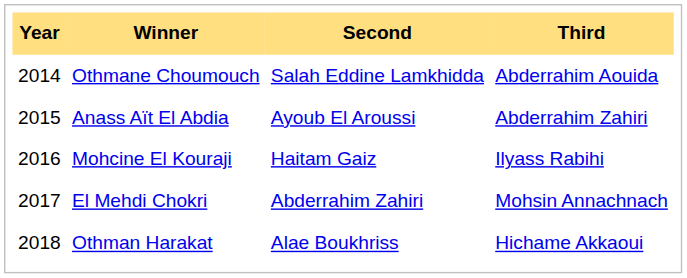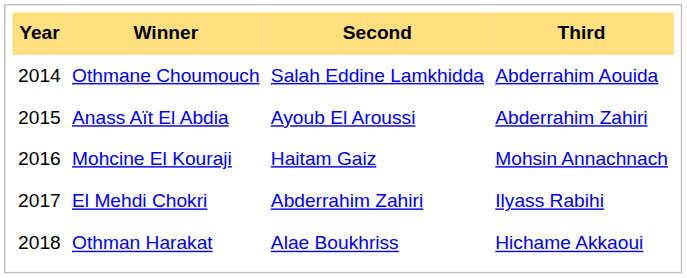 <table cellpadding="4" cellspacing="0"  style="border: 1px solid silver; color: black; margin: 0 0 0.5em 0; background-color: white; padding: 5px; text-align: left; font-size:85%; vertical-align: top; line-height:1.6em;">
 <tr>
 <th scope=col; align="center" bgcolor="FFDF80">Year</th>
 <th scope=col; align="center" bgcolor="FFDF80">Winner</th>
 <th scope=col; align="center" bgcolor="FFDF80">Second</th>
 <th scope=col; align="center" bgcolor="FFDF80">Third</th>
 </tr>
 <tr>
 </tr>
 <tr>
 <td>2014</td>
 <td><a href='#'>Othmane Choumouch</a></td>
 <td><a href='#'>Salah Eddine Lamkhidda</a></td>
 <td><a href='#'>Abderrahim Aouida</a></td>
 </tr>
 <tr>
 <td>2015</td>
 <td><a href='#'>Anass Aït El Abdia</a></td>
 <td><a href='#'>Ayoub El Aroussi</a></td>
 <td><a href='#'>Abderrahim Zahiri</a></td>
 </tr>
 <tr>
 <td>2016</td>
 <td><a href='#'>Mohcine El Kouraji</a></td>
 <td><a href='#'>Haitam Gaiz</a></td>
-<td><a href='#'>Ilyass Rabihi</a></td>
+<td><a href='#'>Mohsin Annachnach</a></td>
 </tr>
 <tr>
 <td>2017</td>
 <td><a href='#'>El Mehdi Chokri</a></td>
 <td><a href='#'>Abderrahim Zahiri</a></td>
-<td><a href='#'>Mohsin Annachnach</a></td>
+<td><a href='#'>Ilyass Rabihi</a></td>
 </tr>
 <tr>
 <td>2018</td>
 <td><a href='#'>Othman Harakat</a></td>
 <td><a href='#'>Alae Boukhriss</a></td>
 <td><a href='#'>Hichame Akkaoui</a></td>
 </tr>
 </table>
